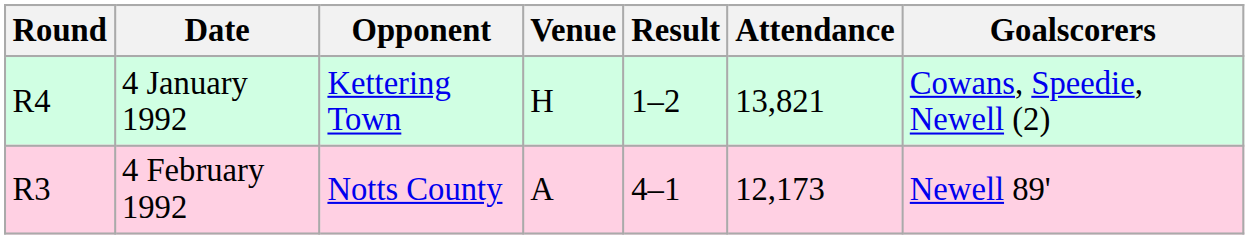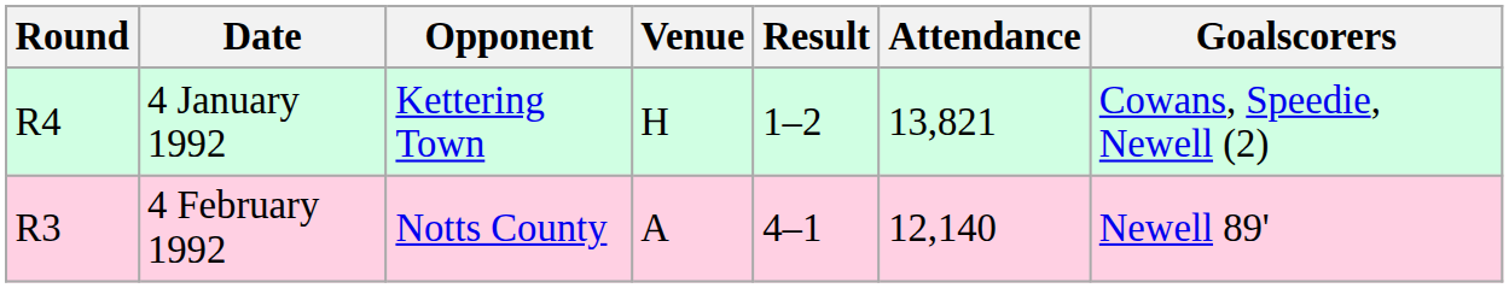 <table class="wikitable">
 <tr>
 <th>Round</th>
 <th>Date</th>
 <th>Opponent</th>
 <th>Venue</th>
 <th>Result</th>
 <th>Attendance</th>
 <th>Goalscorers</th>
 </tr>
 <tr style="background-color: #d0ffe3;">
 <td>R4</td>
 <td>4 January 1992</td>
 <td><a href='#'>Kettering Town</a></td>
 <td>H</td>
 <td>1–2</td>
 <td>13,821</td>
 <td><a href='#'>Cowans</a>, <a href='#'>Speedie</a>, <a href='#'>Newell</a> (2)</td>
 </tr>
 <tr style="background-color: #ffd0e3;">
 <td>R3</td>
 <td>4 February 1992</td>
 <td><a href='#'>Notts County</a></td>
 <td>A</td>
 <td>4–1</td>
-<td>12,173</td>
+<td>12,140</td>
 <td><a href='#'>Newell</a> 89'</td>
 </tr>
 </table>
